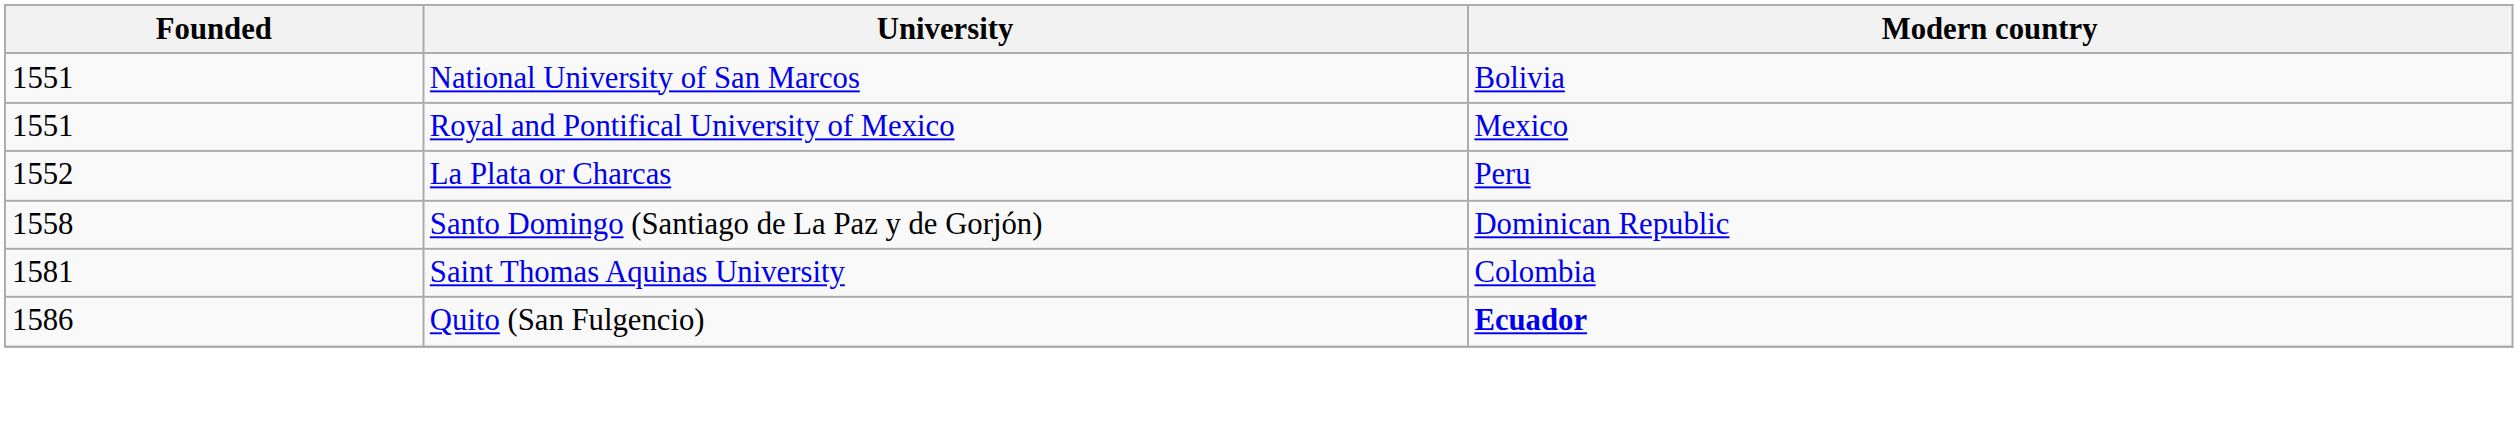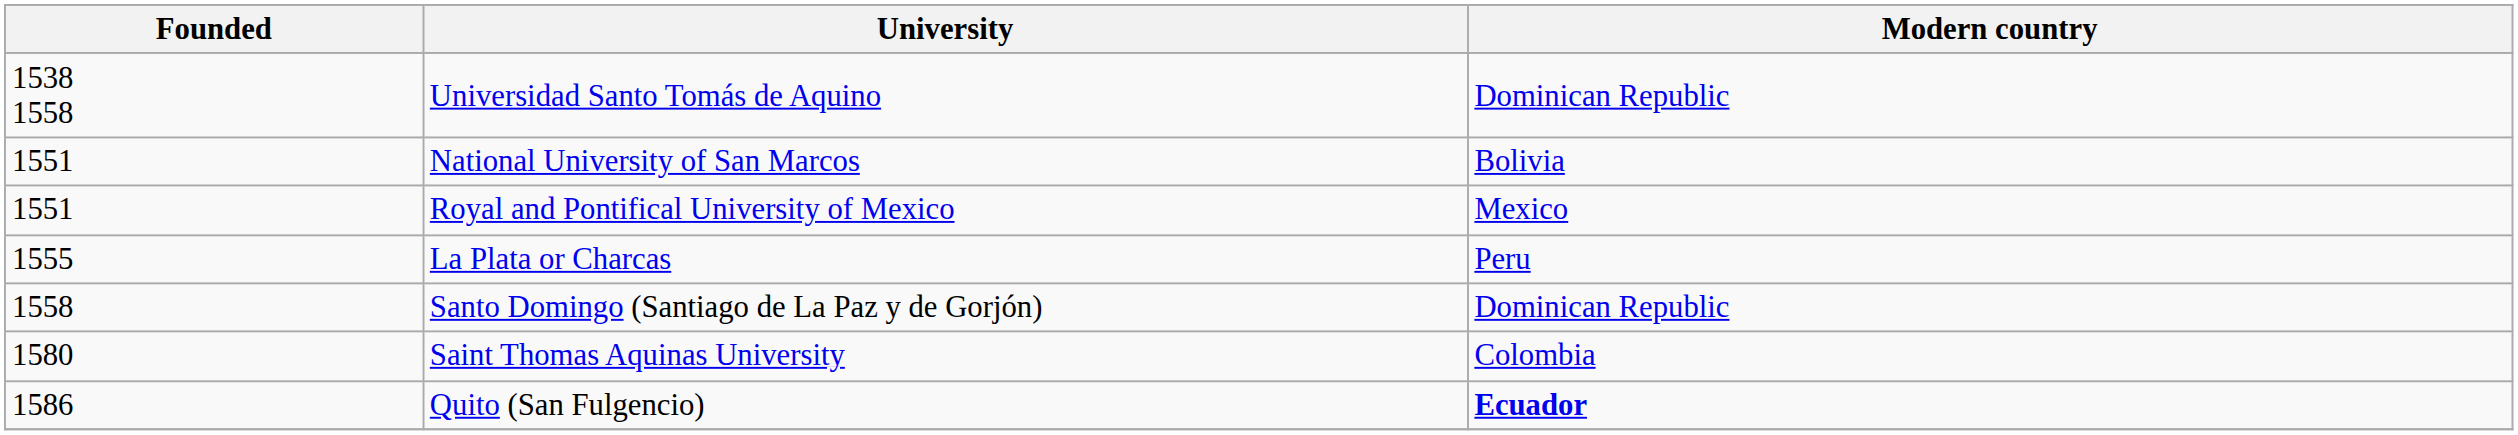 <table class="wikitable sortable">
 <tr>
 <th width="10%">Founded</th>
 <th width="25%">University</th>
 <th width="25%">Modern country</th>
+</tr>
+<tr>
+<td>1538<br>1558</td>
+<td><a href='#'>Universidad Santo Tomás de Aquino</a></td>
+<td><a href='#'>Dominican Republic</a></td>
 </tr>
 <tr>
 <td>1551</td>
 <td><a href='#'>National University of San Marcos</a></td>
 <td><a href='#'>Bolivia</a></td>
 </tr>
 <tr>
 <td>1551</td>
 <td><a href='#'>Royal and Pontifical University of Mexico</a></td>
 <td><a href='#'>Mexico</a></td>
 </tr>
 <tr>
-<td>1552</td>
+<td>1555</td>
 <td><a href='#'>La Plata or Charcas</a></td>
 <td><a href='#'>Peru</a></td>
 </tr>
 <tr>
 <td>1558</td>
 <td><a href='#'>Santo Domingo</a> (Santiago de La Paz y de Gorjón)</td>
 <td><a href='#'>Dominican Republic</a></td>
 </tr>
 <tr>
-<td>1581</td>
+<td>1580</td>
 <td><a href='#'>Saint Thomas Aquinas University</a></td>
 <td><a href='#'>Colombia</a></td>
 </tr>
 <tr>
 <td>1586</td>
 <td><a href='#'>Quito</a> (San Fulgencio)</td>
 <td><strong><a href='#'>Ecuador</a></strong></td>
 </tr>
 <tr>
 </tr>
 </table>
